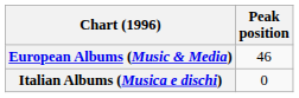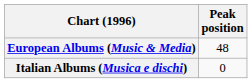 <table class="wikitable sortable plainrowheaders" style="text-align:center">
 <tr>
 <th scope="col">Chart (1996)</th>
 <th scope="col">Peak<br>position</th>
 </tr>
 <tr>
 <th scope="row"><a href='#'>European Albums</a> (<em><a href='#'>Music & Media</a></em>)</th>
-<td>46</td>
+<td>48</td>
 </tr>
 <tr>
 <th scope="row">Italian Albums (<em><a href='#'>Musica e dischi</a></em>)</th>
 <td>0</td>
 </tr>
 </table>
